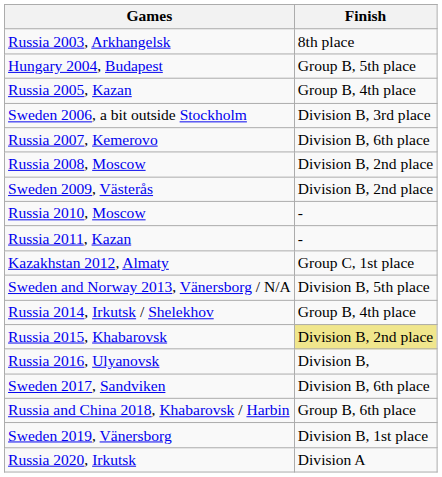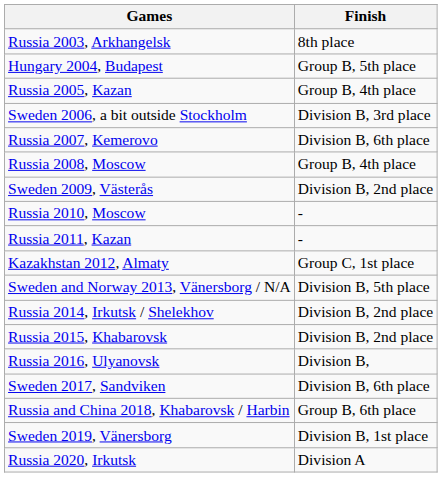 <table class="wikitable sortable">
 <tr>
 <th>Games</th>
 <th>Finish</th>
 </tr>
 <tr>
 <td> <a href='#'>Russia 2003</a>, <a href='#'>Arkhangelsk</a></td>
 <td>8th place</td>
 </tr>
 <tr>
 <td> <a href='#'>Hungary 2004</a>, <a href='#'>Budapest</a></td>
 <td>Group B, 5th place</td>
 </tr>
 <tr>
 <td> <a href='#'>Russia 2005</a>, <a href='#'>Kazan</a></td>
 <td>Group B, 4th place</td>
 </tr>
 <tr>
 <td> <a href='#'>Sweden 2006</a>, a bit outside <a href='#'>Stockholm</a></td>
 <td>Division B, 3rd place</td>
 </tr>
 <tr>
 <td> <a href='#'>Russia 2007</a>, <a href='#'>Kemerovo</a></td>
 <td>Division B, 6th place</td>
 </tr>
 <tr>
 <td> <a href='#'>Russia 2008</a>, <a href='#'>Moscow</a></td>
-<td>Division B, 2nd place</td>
+<td>Group B, 4th place</td>
 </tr>
 <tr>
 <td> <a href='#'>Sweden 2009</a>, <a href='#'>Västerås</a></td>
 <td>Division B, 2nd place</td>
 </tr>
 <tr>
 <td> <a href='#'>Russia 2010</a>, <a href='#'>Moscow</a></td>
 <td>-</td>
 </tr>
 <tr>
 <td> <a href='#'>Russia 2011</a>, <a href='#'>Kazan</a></td>
 <td>-</td>
 </tr>
 <tr>
 <td> <a href='#'>Kazakhstan 2012</a>, <a href='#'>Almaty</a></td>
 <td>Group C, 1st place</td>
 </tr>
 <tr>
 <td> <a href='#'>Sweden and Norway 2013</a>, <a href='#'>Vänersborg</a> / N/A</td>
 <td>Division B, 5th place</td>
 </tr>
 <tr>
 <td> <a href='#'>Russia 2014</a>, <a href='#'>Irkutsk</a> / <a href='#'>Shelekhov</a></td>
-<td>Group B, 4th place</td>
+<td>Division B, 2nd place</td>
 </tr>
 <tr>
 <td> <a href='#'>Russia 2015</a>, <a href='#'>Khabarovsk</a></td>
-<td style="background: khaki;">Division B, 2nd place</td>
+<td>Division B, 2nd place</td>
 </tr>
 <tr>
 <td> <a href='#'>Russia 2016</a>, <a href='#'>Ulyanovsk</a></td>
 <td>Division B, </td>
 </tr>
 <tr>
 <td> <a href='#'>Sweden 2017</a>, <a href='#'>Sandviken</a></td>
 <td>Division B, 6th place</td>
 </tr>
 <tr>
 <td> <a href='#'>Russia and China 2018</a>, <a href='#'>Khabarovsk</a> / <a href='#'>Harbin</a></td>
 <td>Group B, 6th place</td>
 </tr>
 <tr>
 <td> <a href='#'>Sweden 2019</a>, <a href='#'>Vänersborg</a></td>
 <td>Division B, 1st place</td>
 </tr>
 <tr>
 <td> <a href='#'>Russia 2020</a>, <a href='#'>Irkutsk</a></td>
 <td>Division A</td>
 </tr>
 </table>
